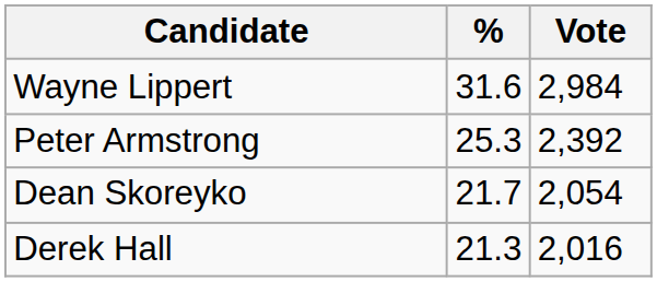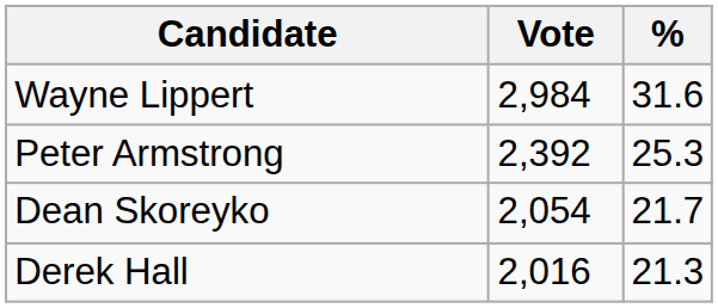 <table class="wikitable">
 <tr>
 <th bgcolor="#DDDDFF" width="200px">Candidate</th>
+<th bgcolor="#DDDDFF" width="50px">Vote</th>
 <th bgcolor="#DDDDFF" width="30px">%</th>
-<th bgcolor="#DDDDFF" width="50px">Vote</th>
 </tr>
 <tr>
 <td>Wayne Lippert</td>
+<td>2,984</td>
 <td>31.6</td>
-<td>2,984</td>
 </tr>
 <tr>
 <td>Peter Armstrong</td>
+<td>2,392</td>
 <td>25.3</td>
-<td>2,392</td>
 </tr>
 <tr>
 <td>Dean Skoreyko</td>
+<td>2,054</td>
 <td>21.7</td>
-<td>2,054</td>
 </tr>
 <tr>
 <td>Derek Hall</td>
+<td>2,016</td>
 <td>21.3</td>
-<td>2,016</td>
 </tr>
 </table>
